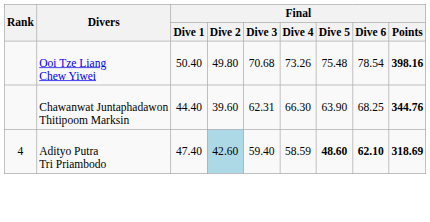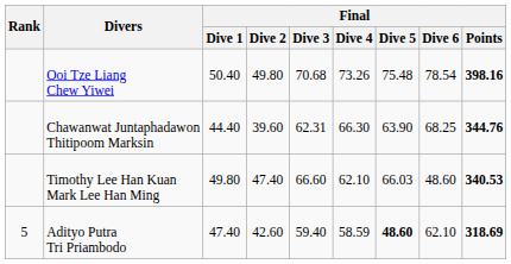 <table class="wikitable sortable"  style="text-align:center">
 <tr>
 <th rowspan="2" data-sort-type=number>Rank</th>
 <th rowspan="2">Divers</th>
 <th colspan="7">Final</th>
 </tr>
 <tr>
 <th>Dive 1</th>
 <th>Dive 2</th>
 <th>Dive 3</th>
 <th>Dive 4</th>
 <th>Dive 5</th>
 <th>Dive 6</th>
 <th>Points</th>
 </tr>
 <tr>
 <td></td>
 <td align="left"><br><a href='#'>Ooi Tze Liang</a><br><a href='#'>Chew Yiwei</a></td>
 <td>50.40</td>
 <td>49.80</td>
 <td>70.68</td>
 <td>73.26</td>
 <td>75.48</td>
 <td>78.54</td>
 <td><strong>398.16</strong></td>
 </tr>
 <tr>
 <td></td>
 <td align="left"><br>Chawanwat Juntaphadawon<br>Thitipoom Marksin</td>
 <td>44.40</td>
 <td>39.60</td>
 <td>62.31</td>
 <td>66.30</td>
 <td>63.90</td>
 <td>68.25</td>
 <td><strong>344.76</strong></td>
 </tr>
 <tr>
-<td>4</td>
+<td></td>
+<td align="left"><br>Timothy Lee Han Kuan<br>Mark Lee Han Ming</td>
+<td>49.80</td>
+<td>47.40</td>
+<td>66.60</td>
+<td>62.10</td>
+<td>66.03</td>
+<td>48.60</td>
+<td><strong>340.53</strong></td>
+</tr>
+<tr>
+<td>5</td>
 <td align="left"><br>Adityo Putra<br>Tri Priambodo</td>
 <td>47.40</td>
-<td style="background: lightblue;">42.60</td>
+<td>42.60</td>
 <td>59.40</td>
 <td>58.59</td>
 <td><strong>48.60</strong></td>
-<td><strong>62.10</strong></td>
+<td>62.10</td>
 <td><strong>318.69</strong></td>
 </tr>
 </table>
